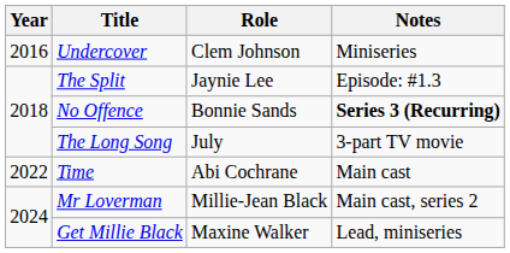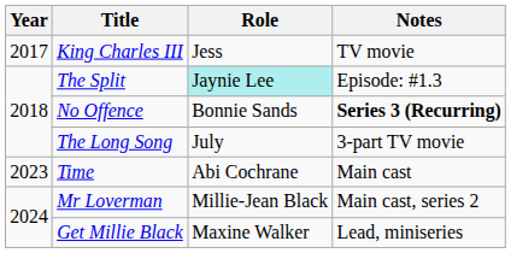 <table class="wikitable" border="1">
 <tr>
 <th>Year</th>
 <th>Title</th>
 <th>Role</th>
 <th>Notes</th>
 </tr>
 <tr>
-<td>2016</td>
-<td><em><a href='#'>Undercover</a></em></td>
-<td>Clem Johnson</td>
-<td>Miniseries</td>
+<td>2017</td>
+<td><em><a href='#'>King Charles III</a></em></td>
+<td>Jess</td>
+<td>TV movie</td>
 </tr>
 <tr>
 <td rowspan="3">2018</td>
 <td><em><a href='#'>The Split</a></em></td>
-<td>Jaynie Lee</td>
+<td style="background: paleturquoise;">Jaynie Lee</td>
 <td>Episode: #1.3</td>
 </tr>
 <tr>
 <td><em><a href='#'>No Offence</a></em></td>
 <td>Bonnie Sands</td>
 <td><strong>Series 3 (Recurring)</strong></td>
 </tr>
 <tr>
 <td><em><a href='#'>The Long Song</a></em></td>
 <td>July</td>
 <td>3-part TV movie</td>
 </tr>
 <tr>
-<td>2022</td>
+<td>2023</td>
 <td><em><a href='#'>Time</a></em></td>
 <td>Abi Cochrane</td>
 <td>Main cast</td>
 </tr>
 <tr>
 <td rowspan="2">2024</td>
 <td><em><a href='#'>Mr Loverman</a></em></td>
 <td>Millie-Jean Black</td>
 <td>Main cast, series 2</td>
 </tr>
 <tr>
 <td><em><a href='#'>Get Millie Black</a></em></td>
 <td>Maxine Walker</td>
 <td>Lead, miniseries</td>
 </tr>
 </table>
